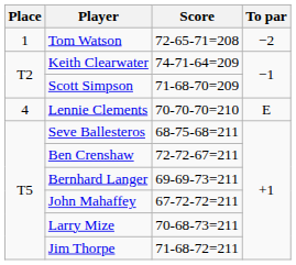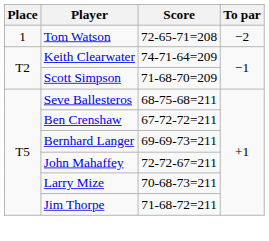 <table class="wikitable">
 <tr>
 <th>Place</th>
 <th>Player</th>
 <th>Score</th>
 <th>To par</th>
 </tr>
 <tr>
 <td align=center>1</td>
 <td> <a href='#'>Tom Watson</a></td>
 <td align=center>72-65-71=208</td>
 <td align=center>−2</td>
 </tr>
 <tr>
 <td rowspan="2" align=center>T2</td>
 <td> <a href='#'>Keith Clearwater</a></td>
 <td align=center>74-71-64=209</td>
 <td rowspan="2" align=center>−1</td>
 </tr>
 <tr>
 <td> <a href='#'>Scott Simpson</a></td>
 <td align=center>71-68-70=209</td>
 </tr>
 <tr>
-<td align=center>4</td>
-<td> <a href='#'>Lennie Clements</a></td>
-<td align=center>70-70-70=210</td>
-<td align=center>E</td>
-</tr>
-<tr>
 <td rowspan="6" align=center>T5</td>
 <td> <a href='#'>Seve Ballesteros</a></td>
 <td align=center>68-75-68=211</td>
 <td rowspan="6" align=center>+1</td>
 </tr>
 <tr>
 <td> <a href='#'>Ben Crenshaw</a></td>
-<td align=center>72-72-67=211</td>
+<td align=center>67-72-72=211</td>
 </tr>
 <tr>
 <td> <a href='#'>Bernhard Langer</a></td>
 <td align=center>69-69-73=211</td>
 </tr>
 <tr>
 <td> <a href='#'>John Mahaffey</a></td>
-<td align=center>67-72-72=211</td>
+<td align=center>72-72-67=211</td>
 </tr>
 <tr>
 <td> <a href='#'>Larry Mize</a></td>
 <td align=center>70-68-73=211</td>
 </tr>
 <tr>
 <td> <a href='#'>Jim Thorpe</a></td>
 <td align=center>71-68-72=211</td>
 </tr>
 </table>
